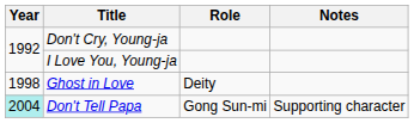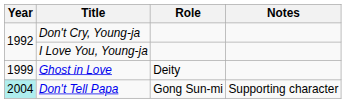 <table class="wikitable">
 <tr>
 <th>Year</th>
 <th>Title</th>
 <th>Role</th>
 <th>Notes</th>
 </tr>
 <tr>
 <td rowspan="2">1992</td>
 <td><em>Don't Cry, Young-ja</em></td>
 <td></td>
 <td></td>
 </tr>
 <tr>
 <td><em>I Love You, Young-ja</em></td>
 <td></td>
 <td></td>
 </tr>
 <tr>
-<td>1998</td>
+<td>1999</td>
 <td><em><a href='#'>Ghost in Love</a></em></td>
 <td>Deity</td>
 <td></td>
 </tr>
 <tr>
 <td style="background: paleturquoise;">2004</td>
 <td><a href='#'><em>Don't Tell Papa</em></a></td>
 <td>Gong Sun-mi</td>
 <td>Supporting character</td>
 </tr>
 </table>
